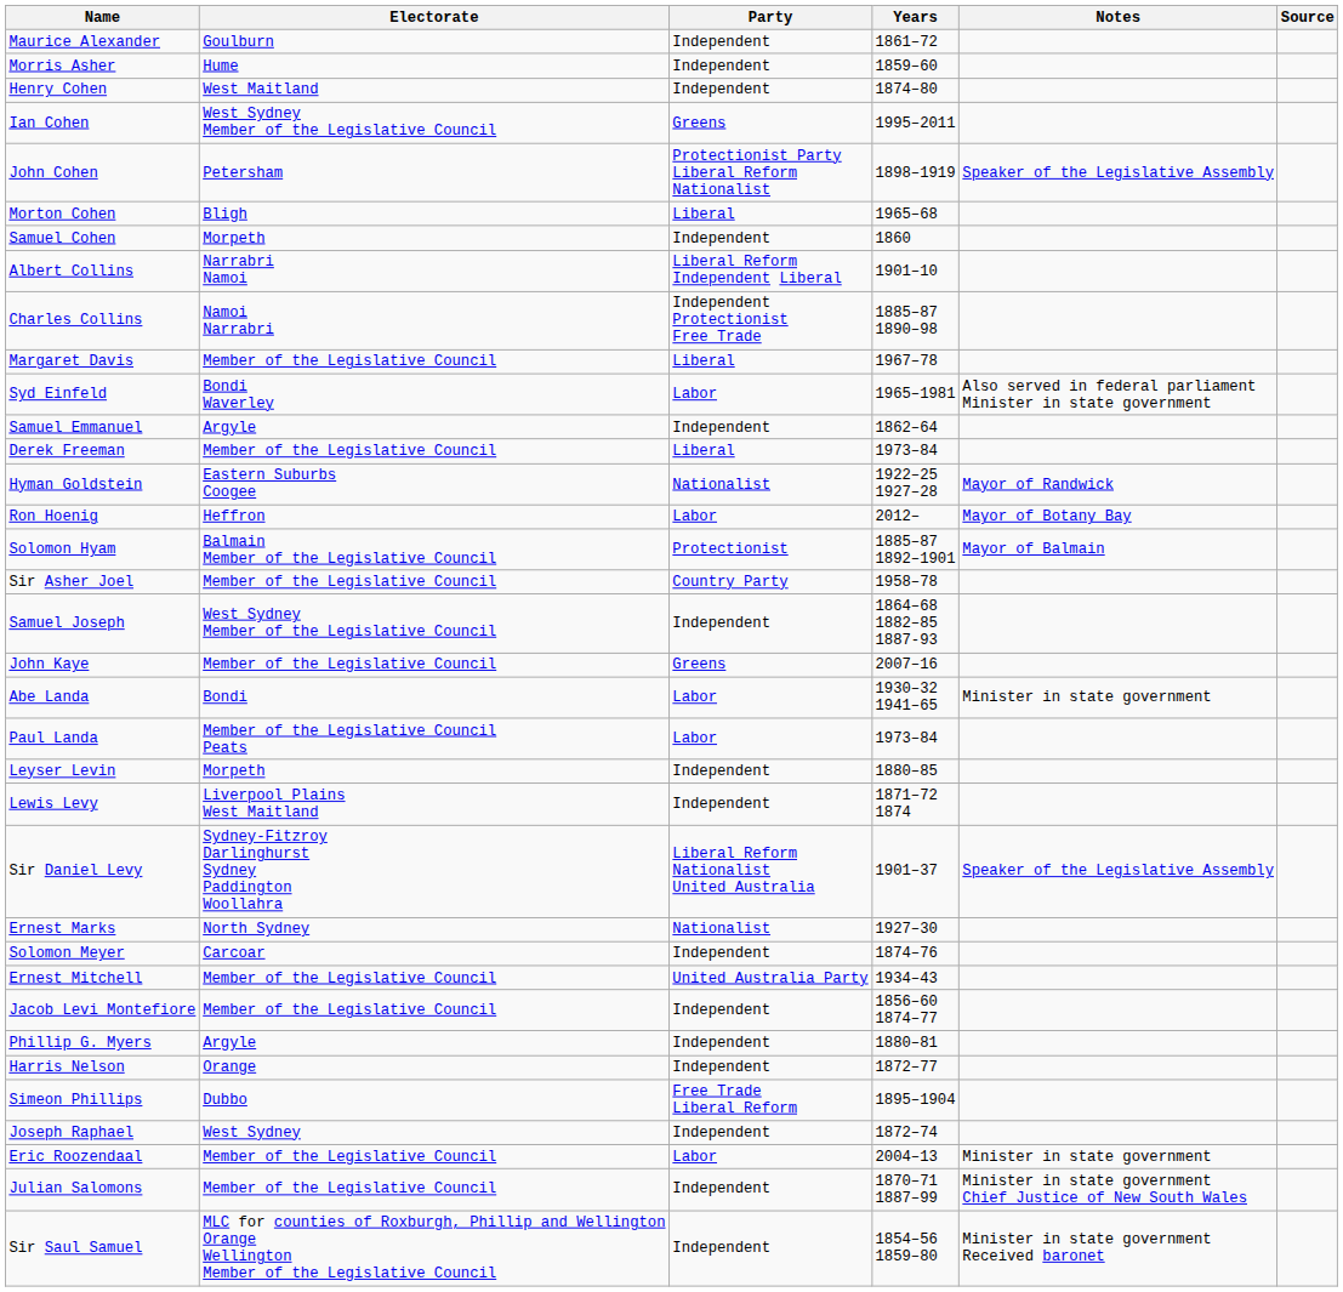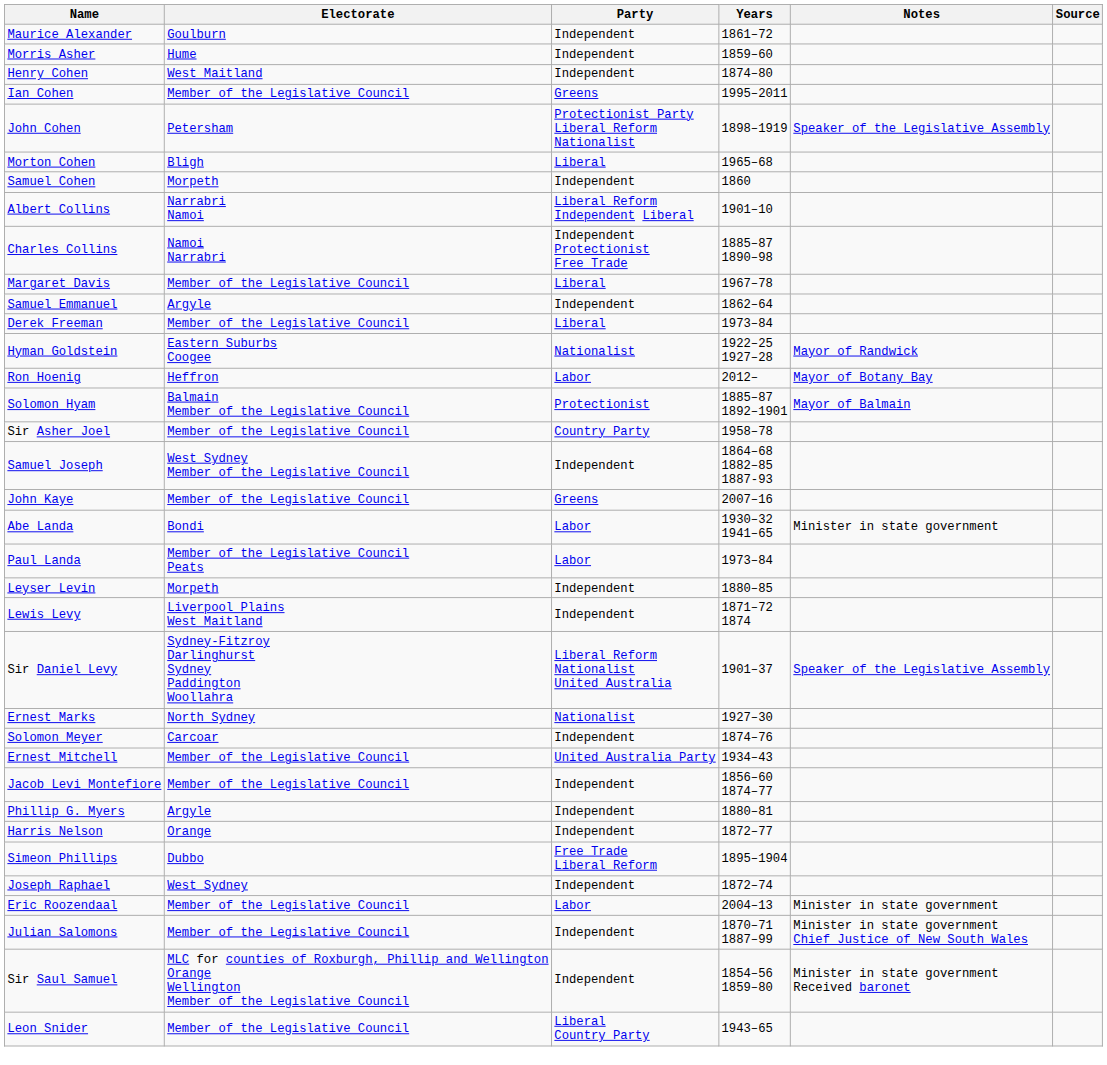 <table class="wikitable sortable">
 <tr>
 <th>Name</th>
 <th>Electorate</th>
 <th>Party</th>
 <th>Years</th>
 <th>Notes</th>
 <th>Source</th>
 </tr>
 <tr>
 <td><a href='#'>Maurice Alexander</a></td>
 <td><a href='#'>Goulburn</a></td>
 <td>Independent</td>
 <td>1861–72</td>
 <td></td>
 <td></td>
 </tr>
 <tr>
 <td><a href='#'>Morris Asher</a></td>
 <td><a href='#'>Hume</a></td>
 <td>Independent</td>
 <td>1859–60</td>
 <td></td>
 <td></td>
 </tr>
 <tr>
 <td><a href='#'>Henry Cohen</a></td>
 <td><a href='#'>West Maitland</a></td>
 <td>Independent</td>
 <td>1874–80</td>
 <td></td>
 <td></td>
 </tr>
 <tr>
 <td><a href='#'>Ian Cohen</a></td>
-<td><a href='#'>West Sydney</a><br><a href='#'>Member of the Legislative Council</a></td>
+<td><a href='#'>Member of the Legislative Council</a></td>
 <td><a href='#'>Greens</a></td>
 <td>1995–2011</td>
 <td></td>
 <td></td>
 </tr>
 <tr>
 <td><a href='#'>John Cohen</a></td>
 <td><a href='#'>Petersham</a></td>
 <td><a href='#'>Protectionist Party</a><br><a href='#'>Liberal Reform</a><br><a href='#'>Nationalist</a></td>
 <td>1898–1919</td>
 <td><a href='#'>Speaker of the Legislative Assembly</a></td>
 <td></td>
 </tr>
 <tr>
 <td><a href='#'>Morton Cohen</a></td>
 <td><a href='#'>Bligh</a></td>
 <td><a href='#'>Liberal</a></td>
 <td>1965–68</td>
 <td></td>
 <td></td>
 </tr>
 <tr>
 <td><a href='#'>Samuel Cohen</a></td>
 <td><a href='#'>Morpeth</a></td>
 <td>Independent</td>
 <td>1860</td>
 <td></td>
 <td></td>
 </tr>
 <tr>
 <td><a href='#'>Albert Collins</a></td>
 <td><a href='#'>Narrabri</a><br><a href='#'>Namoi</a></td>
 <td><a href='#'>Liberal Reform</a><br><a href='#'>Independent</a> <a href='#'>Liberal</a></td>
 <td>1901–10</td>
 <td></td>
 <td></td>
 </tr>
 <tr>
 <td><a href='#'>Charles Collins</a></td>
 <td><a href='#'>Namoi</a><br><a href='#'>Narrabri</a></td>
 <td>Independent<br><a href='#'>Protectionist</a><br><a href='#'>Free Trade</a></td>
 <td>1885–87<br>1890–98</td>
 <td></td>
 <td></td>
 </tr>
 <tr>
 <td><a href='#'>Margaret Davis</a></td>
 <td><a href='#'>Member of the Legislative Council</a></td>
 <td><a href='#'>Liberal</a></td>
 <td>1967–78</td>
 <td></td>
-<td></td>
-</tr>
-<tr>
-<td><a href='#'>Syd Einfeld</a></td>
-<td><a href='#'>Bondi</a><br><a href='#'>Waverley</a></td>
-<td><a href='#'>Labor</a></td>
-<td>1965–1981</td>
-<td>Also served in federal parliament<br>Minister in state government</td>
 <td></td>
 </tr>
 <tr>
 <td><a href='#'>Samuel Emmanuel</a></td>
 <td><a href='#'>Argyle</a></td>
 <td>Independent</td>
 <td>1862–64</td>
 <td></td>
 <td></td>
 </tr>
 <tr>
 <td><a href='#'>Derek Freeman</a></td>
 <td><a href='#'>Member of the Legislative Council</a></td>
 <td><a href='#'>Liberal</a></td>
 <td>1973–84</td>
 <td></td>
 <td></td>
 </tr>
 <tr>
 <td><a href='#'>Hyman Goldstein</a></td>
 <td><a href='#'>Eastern Suburbs</a><br><a href='#'>Coogee</a></td>
 <td><a href='#'>Nationalist</a></td>
 <td>1922–25<br>1927–28</td>
 <td><a href='#'>Mayor of Randwick</a></td>
 <td></td>
 </tr>
 <tr>
 <td><a href='#'>Ron Hoenig</a></td>
 <td><a href='#'>Heffron</a></td>
 <td><a href='#'>Labor</a></td>
 <td>2012–</td>
 <td><a href='#'>Mayor of Botany Bay</a></td>
 <td></td>
 </tr>
 <tr>
 <td><a href='#'>Solomon Hyam</a></td>
 <td><a href='#'>Balmain</a><br><a href='#'>Member of the Legislative Council</a></td>
 <td><a href='#'>Protectionist</a></td>
 <td>1885–87<br>1892–1901</td>
 <td><a href='#'>Mayor of Balmain</a></td>
 <td></td>
 </tr>
 <tr>
 <td>Sir <a href='#'>Asher Joel</a></td>
 <td><a href='#'>Member of the Legislative Council</a></td>
 <td><a href='#'>Country Party</a></td>
 <td>1958–78</td>
 <td></td>
 <td></td>
 </tr>
 <tr>
 <td><a href='#'>Samuel Joseph</a></td>
 <td><a href='#'>West Sydney</a><br><a href='#'>Member of the Legislative Council</a></td>
 <td>Independent</td>
 <td>1864–68<br>1882–85<br>1887-93</td>
 <td></td>
 <td></td>
 </tr>
 <tr>
 <td><a href='#'>John Kaye</a></td>
 <td><a href='#'>Member of the Legislative Council</a></td>
 <td><a href='#'>Greens</a></td>
 <td>2007–16</td>
 <td></td>
 <td></td>
 </tr>
 <tr>
 <td><a href='#'>Abe Landa</a></td>
 <td><a href='#'>Bondi</a></td>
 <td><a href='#'>Labor</a></td>
 <td>1930–32<br>1941–65</td>
 <td>Minister in state government</td>
 <td></td>
 </tr>
 <tr>
 <td><a href='#'>Paul Landa</a></td>
 <td><a href='#'>Member of the Legislative Council</a><br><a href='#'>Peats</a></td>
 <td><a href='#'>Labor</a></td>
 <td>1973–84</td>
 <td></td>
 <td></td>
 </tr>
 <tr>
 <td><a href='#'>Leyser Levin</a></td>
 <td><a href='#'>Morpeth</a></td>
 <td>Independent</td>
 <td>1880–85</td>
 <td></td>
 <td></td>
 </tr>
 <tr>
 <td><a href='#'>Lewis Levy</a></td>
 <td><a href='#'>Liverpool Plains</a><br><a href='#'>West Maitland</a></td>
 <td>Independent</td>
 <td>1871–72<br>1874</td>
 <td></td>
 <td></td>
 </tr>
 <tr>
 <td>Sir <a href='#'>Daniel Levy</a></td>
 <td><a href='#'>Sydney-Fitzroy</a><br><a href='#'>Darlinghurst</a><br><a href='#'>Sydney</a><br><a href='#'>Paddington</a><br><a href='#'>Woollahra</a></td>
 <td><a href='#'>Liberal Reform</a><br><a href='#'>Nationalist</a><br><a href='#'>United Australia</a></td>
 <td>1901–37</td>
 <td><a href='#'>Speaker of the Legislative Assembly</a></td>
 <td></td>
 </tr>
 <tr>
 <td><a href='#'>Ernest Marks</a></td>
 <td><a href='#'>North Sydney</a></td>
 <td><a href='#'>Nationalist</a></td>
 <td>1927–30</td>
 <td></td>
 <td></td>
 </tr>
 <tr>
 <td><a href='#'>Solomon Meyer</a></td>
 <td><a href='#'>Carcoar</a></td>
 <td>Independent</td>
 <td>1874–76</td>
 <td></td>
 <td></td>
 </tr>
 <tr>
 <td><a href='#'>Ernest Mitchell</a></td>
 <td><a href='#'>Member of the Legislative Council</a></td>
 <td><a href='#'>United Australia Party</a></td>
 <td>1934–43</td>
 <td></td>
 <td></td>
 </tr>
 <tr>
 <td><a href='#'>Jacob Levi Montefiore</a></td>
 <td><a href='#'>Member of the Legislative Council</a></td>
 <td>Independent</td>
 <td>1856–60<br>1874–77</td>
 <td></td>
 <td></td>
 </tr>
 <tr>
 <td><a href='#'>Phillip G. Myers</a></td>
 <td><a href='#'>Argyle</a></td>
 <td>Independent</td>
 <td>1880–81</td>
 <td></td>
 <td></td>
 </tr>
 <tr>
 <td><a href='#'>Harris Nelson</a></td>
 <td><a href='#'>Orange</a></td>
 <td>Independent</td>
 <td>1872–77</td>
 <td></td>
 <td></td>
 </tr>
 <tr>
 <td><a href='#'>Simeon Phillips</a></td>
 <td><a href='#'>Dubbo</a></td>
 <td><a href='#'>Free Trade</a><br><a href='#'>Liberal Reform</a></td>
 <td>1895–1904</td>
 <td></td>
 <td></td>
 </tr>
 <tr>
 <td><a href='#'>Joseph Raphael</a></td>
 <td><a href='#'>West Sydney</a></td>
 <td>Independent</td>
 <td>1872–74</td>
 <td></td>
 <td></td>
 </tr>
 <tr>
 <td><a href='#'>Eric Roozendaal</a></td>
 <td><a href='#'>Member of the Legislative Council</a></td>
 <td><a href='#'>Labor</a></td>
 <td>2004–13</td>
 <td>Minister in state government</td>
 <td></td>
 </tr>
 <tr>
 <td><a href='#'>Julian Salomons</a></td>
 <td><a href='#'>Member of the Legislative Council</a></td>
 <td>Independent</td>
 <td>1870–71<br>1887–99</td>
 <td>Minister in state government<br><a href='#'>Chief Justice of New South Wales</a></td>
 <td></td>
 </tr>
 <tr>
 <td>Sir <a href='#'>Saul Samuel</a></td>
 <td><a href='#'>MLC</a> for <a href='#'>counties of Roxburgh, Phillip and Wellington</a><br><a href='#'>Orange</a><br><a href='#'>Wellington</a><br><a href='#'>Member of the Legislative Council</a></td>
 <td>Independent</td>
 <td>1854–56<br>1859–80</td>
 <td>Minister in state government<br>Received <a href='#'>baronet</a></td>
 <td></td>
 </tr>
+<tr>
+<td><a href='#'>Leon Snider</a></td>
+<td><a href='#'>Member of the Legislative Council</a></td>
+<td><a href='#'>Liberal</a><br><a href='#'>Country Party</a></td>
+<td>1943–65</td>
+<td></td>
+<td></td>
+</tr>
 </table>
